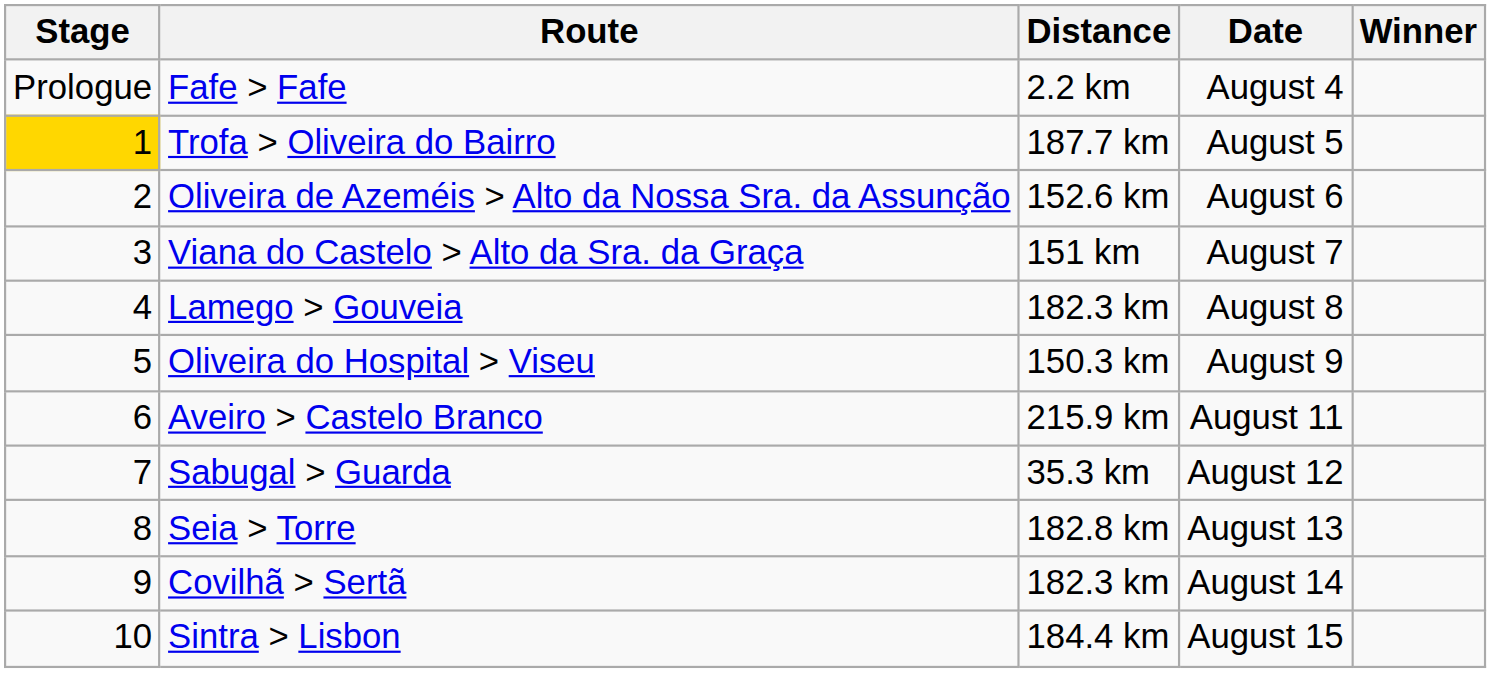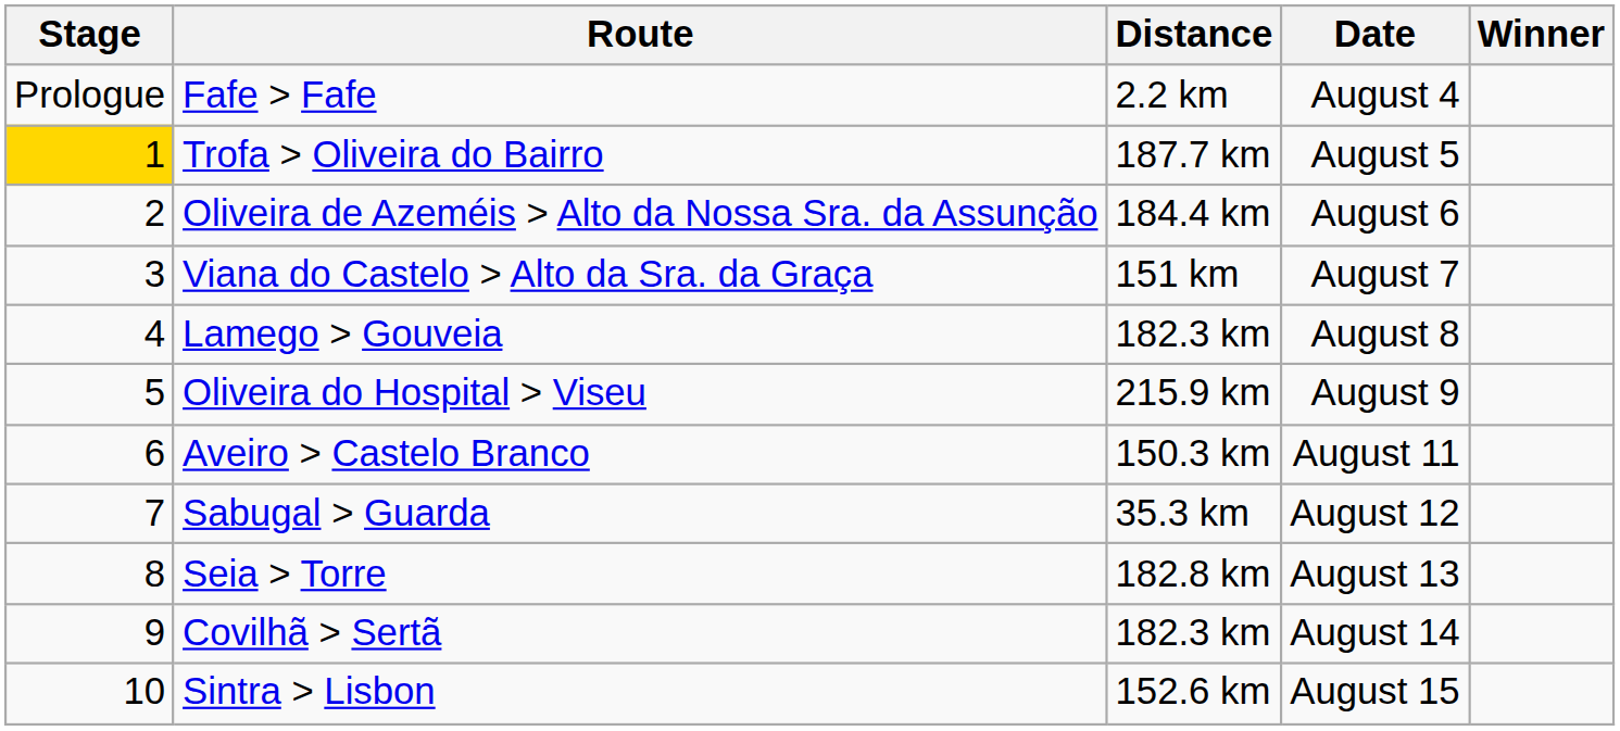 <table class="wikitable">
 <tr>
 <th>Stage</th>
 <th>Route</th>
 <th>Distance</th>
 <th>Date</th>
 <th>Winner</th>
 </tr>
 <tr>
 <td align=right>Prologue</td>
 <td><a href='#'>Fafe</a> > <a href='#'>Fafe</a></td>
 <td>2.2 km</td>
 <td align=right>August 4</td>
 <td></td>
 </tr>
 <tr>
 <td align=right style="background: gold;">1</td>
 <td><a href='#'>Trofa</a> > <a href='#'>Oliveira do Bairro</a></td>
 <td>187.7 km</td>
 <td align=right>August 5</td>
 <td></td>
 </tr>
 <tr>
 <td align=right>2</td>
 <td><a href='#'>Oliveira de Azeméis</a> > <a href='#'>Alto da Nossa Sra. da Assunção</a></td>
-<td>152.6 km</td>
+<td>184.4 km</td>
 <td align=right>August 6</td>
 <td></td>
 </tr>
 <tr>
 <td align=right>3</td>
 <td><a href='#'>Viana do Castelo</a> > <a href='#'>Alto da Sra. da Graça</a></td>
 <td>151 km</td>
 <td align=right>August 7</td>
 <td></td>
 </tr>
 <tr>
 <td align=right>4</td>
 <td><a href='#'>Lamego</a> > <a href='#'>Gouveia</a></td>
 <td>182.3 km</td>
 <td align=right>August 8</td>
 <td></td>
 </tr>
 <tr>
 <td align=right>5</td>
 <td><a href='#'>Oliveira do Hospital</a> > <a href='#'>Viseu</a></td>
-<td>150.3 km</td>
+<td>215.9 km</td>
 <td align=right>August 9</td>
 <td></td>
 </tr>
 <tr>
 <td align=right>6</td>
 <td><a href='#'>Aveiro</a> > <a href='#'>Castelo Branco</a></td>
-<td>215.9 km</td>
+<td>150.3 km</td>
 <td align=right>August 11</td>
 <td></td>
 </tr>
 <tr>
 <td align=right>7</td>
 <td><a href='#'>Sabugal</a> > <a href='#'>Guarda</a></td>
 <td>35.3 km</td>
 <td align=right>August 12</td>
 <td></td>
 </tr>
 <tr>
 <td align=right>8</td>
 <td><a href='#'>Seia</a> > <a href='#'>Torre</a></td>
 <td>182.8 km</td>
 <td align=right>August 13</td>
 <td></td>
 </tr>
 <tr>
 <td align=right>9</td>
 <td><a href='#'>Covilhã</a> > <a href='#'>Sertã</a></td>
 <td>182.3 km</td>
 <td align=right>August 14</td>
 <td></td>
 </tr>
 <tr>
 <td align=right>10</td>
 <td><a href='#'>Sintra</a> > <a href='#'>Lisbon</a></td>
-<td>184.4 km</td>
+<td>152.6 km</td>
 <td align=right>August 15</td>
 <td></td>
 </tr>
 </table>
